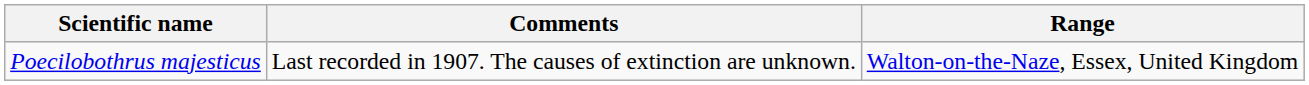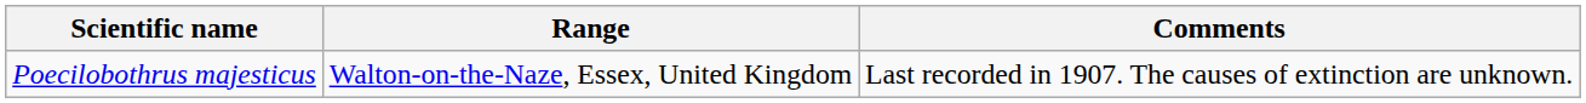 <table class="wikitable">
 <tr>
 <th>Scientific name</th>
+<th>Range</th>
 <th class="unsortable">Comments</th>
-<th>Range</th>
 </tr>
 <tr>
 <td><em><a href='#'>Poecilobothrus majesticus</a></em></td>
+<td><a href='#'>Walton-on-the-Naze</a>, Essex, United Kingdom</td>
 <td>Last recorded in 1907. The causes of extinction are unknown.</td>
-<td><a href='#'>Walton-on-the-Naze</a>, Essex, United Kingdom</td>
 </tr>
 </table>
